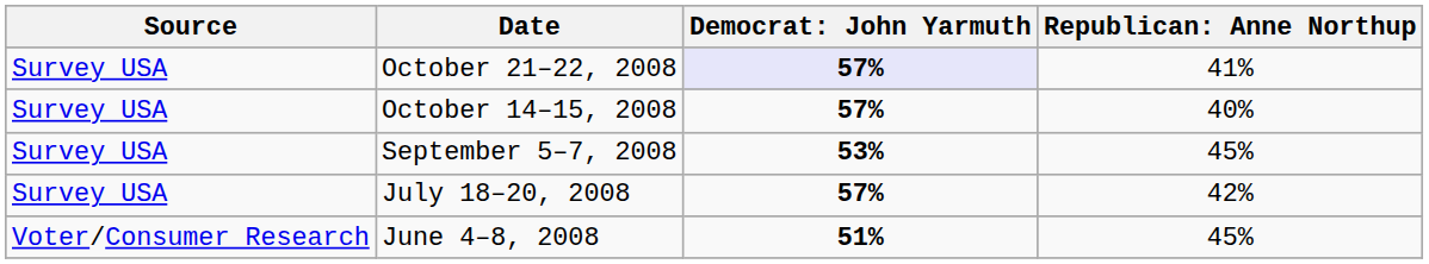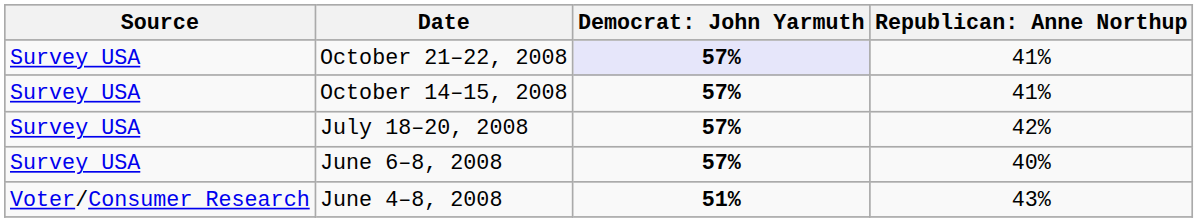 <table class="wikitable">
 <tr>
 <th>Source</th>
 <th>Date</th>
 <th>Democrat: John Yarmuth</th>
 <th>Republican: Anne Northup</th>
 </tr>
 <tr>
 <td><a href='#'>Survey USA</a></td>
 <td>October 21–22, 2008</td>
 <td align=center style="background: lavender;"><strong>57%</strong></td>
 <td align=center>41%</td>
 </tr>
 <tr>
 <td><a href='#'>Survey USA</a></td>
 <td>October 14–15, 2008</td>
 <td align=center><strong>57%</strong></td>
-<td align=center>40%</td>
-</tr>
-<tr>
-<td><a href='#'>Survey USA</a></td>
-<td>September 5–7, 2008</td>
-<td align=center><strong>53%</strong></td>
-<td align=center>45%</td>
+<td align=center>41%</td>
 </tr>
 <tr>
 <td><a href='#'>Survey USA</a></td>
 <td>July 18–20, 2008</td>
 <td align=center><strong>57%</strong></td>
 <td align=center>42%</td>
 </tr>
 <tr>
+<td><a href='#'>Survey USA</a></td>
+<td>June 6–8, 2008</td>
+<td align=center><strong>57%</strong></td>
+<td align=center>40%</td>
+</tr>
+<tr>
 <td><a href='#'>Voter</a>/<a href='#'>Consumer Research</a></td>
 <td>June 4–8, 2008</td>
 <td align=center><strong>51%</strong></td>
-<td align=center>45%</td>
+<td align=center>43%</td>
 </tr>
 </table>
